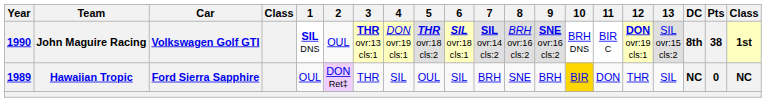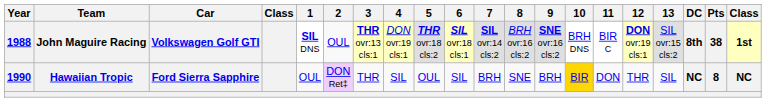 <table class="wikitable" style="text-align:center; font-size:85%">
 <tr>
 <th>Year</th>
 <th>Team</th>
 <th>Car</th>
 <th>Class</th>
 <th>1</th>
 <th>2</th>
 <th>3</th>
 <th>4</th>
 <th>5</th>
 <th>6</th>
 <th>7</th>
 <th>8</th>
 <th>9</th>
 <th>10</th>
 <th>11</th>
 <th>12</th>
 <th>13</th>
 <th>DC</th>
 <th>Pts</th>
 <th>Class</th>
 </tr>
 <tr>
-<th rowspan=1><a href='#'>1990</a></th>
+<th rowspan=1><a href='#'>1988</a></th>
 <th rowspan=1>John Maguire Racing</th>
 <th rowspan=1><a href='#'>Volkswagen Golf GTI</a></th>
 <th rowspan=1><span></span></th>
 <td style="background:#FFFFFF;"><strong><a href='#'>SIL</a></strong><br><small>DNS</small></td>
 <td><a href='#'>OUL</a></td>
 <td style="background:#FFFFBF;"><strong><a href='#'>THR</a></strong><br><small>ovr:13<br>cls:1</small></td>
 <td style="background:#FFFFBF;"><em><a href='#'>DON</a></em><br><small>ovr:19<br>cls:1</small></td>
 <td style="background:#DFDFDF;"><strong><em><a href='#'>THR</a></em></strong><br><small>ovr:18<br>cls:2</small></td>
 <td style="background:#FFFFBF;"><strong><em><a href='#'>SIL</a></em></strong><br><small>ovr:18<br>cls:1</small></td>
 <td style="background:#DFDFDF;"><strong><a href='#'>SIL</a></strong><br><small>ovr:14<br>cls:2</small></td>
 <td style="background:#DFDFDF;"><em><a href='#'>BRH</a></em><br><small>ovr:16<br>cls:2</small></td>
 <td style="background:#DFDFDF;"><strong><a href='#'>SNE</a></strong><br><small>ovr:16<br>cls:2</small></td>
 <td style="background:#FFFFFF;"><a href='#'>BRH</a><br><small>DNS</small></td>
 <td style="background:#FFFFFF;"><a href='#'>BIR</a><br><small>C</small></td>
 <td style="background:#FFFFBF;"><strong><a href='#'>DON</a></strong><br><small>ovr:19<br>cls:1</small></td>
 <td style="background:#DFDFDF;"><a href='#'>SIL</a><br><small>ovr:15<br>cls:2</small></td>
 <th>8th</th>
 <th>38</th>
 <td style="background:#FFFFBF;"><strong>1st</strong></td>
 </tr>
 <tr>
-<th rowspan=1><a href='#'>1989</a></th>
+<th rowspan=1><a href='#'>1990</a></th>
 <th rowspan=1><a href='#'>Hawaiian Tropic</a></th>
 <th rowspan=1><a href='#'>Ford Sierra Sapphire</a></th>
 <th rowspan=1><span></span></th>
 <td><a href='#'>OUL</a></td>
 <td style="background:#EFCFFF;"><a href='#'>DON</a><br><small>Ret‡</small></td>
 <td><a href='#'>THR</a></td>
 <td><a href='#'>SIL</a></td>
 <td><a href='#'>OUL</a></td>
 <td><a href='#'>SIL</a></td>
 <td><a href='#'>BRH</a><br><small></small></td>
 <td><a href='#'>SNE</a></td>
 <td><a href='#'>BRH</a><br><small></small></td>
 <td style="background: gold;"><a href='#'>BIR</a></td>
 <td><a href='#'>DON</a><br><small></small></td>
 <td><a href='#'>THR</a><br><small></small></td>
 <td><a href='#'>SIL</a><br><small></small></td>
 <th>NC</th>
-<th>0</th>
+<th>8</th>
 <th>NC</th>
 </tr>
 <tr>
 <th colspan="20"></th>
 </tr>
 </table>
